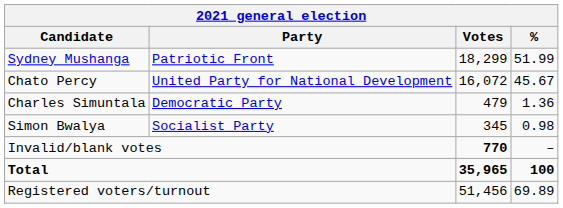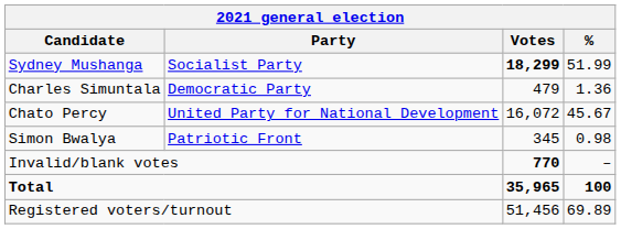 <table class=wikitable style=text-align:right>
 <tr>
 <th colspan=4><a href='#'>2021 general election</a></th>
 </tr>
 <tr>
 <th>Candidate</th>
 <th>Party</th>
 <th>Votes</th>
 <th>%</th>
 </tr>
 <tr>
 <td align=left><a href='#'>Sydney Mushanga</a></td>
-<td align=left><a href='#'>Patriotic Front</a></td>
-<td>18,299</td>
+<td align=left><a href='#'>Socialist Party</a></td>
+<td><strong>18,299</strong></td>
 <td>51.99</td>
+</tr>
+<tr>
+<td align=left>Charles Simuntala</td>
+<td align=left><a href='#'>Democratic Party</a></td>
+<td>479</td>
+<td>1.36</td>
 </tr>
 <tr>
 <td align=left>Chato Percy</td>
 <td align=left><a href='#'>United Party for National Development</a></td>
 <td>16,072</td>
 <td>45.67</td>
 </tr>
 <tr>
-<td align=left>Charles Simuntala</td>
-<td align=left><a href='#'>Democratic Party</a></td>
-<td>479</td>
-<td>1.36</td>
-</tr>
-<tr>
 <td align=left>Simon Bwalya</td>
-<td align=left><a href='#'>Socialist Party</a></td>
+<td align=left><a href='#'>Patriotic Front</a></td>
 <td>345</td>
 <td>0.98</td>
 </tr>
 <tr>
 <td align=left colspan=2>Invalid/blank votes</td>
 <td><strong>770</strong></td>
 <td>–</td>
 </tr>
 <tr>
 <td align=left colspan=2><strong>Total</strong></td>
 <td><strong>35,965</strong></td>
 <td><strong>100</strong></td>
 </tr>
 <tr>
 <td align=left colspan=2>Registered voters/turnout</td>
 <td>51,456</td>
 <td>69.89</td>
 </tr>
 </table>
